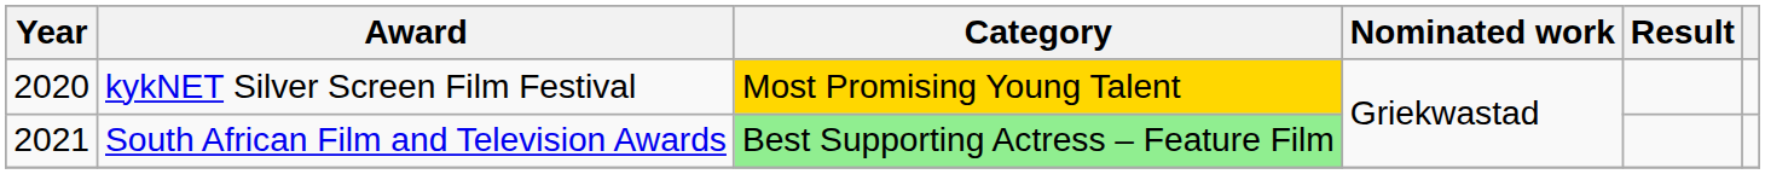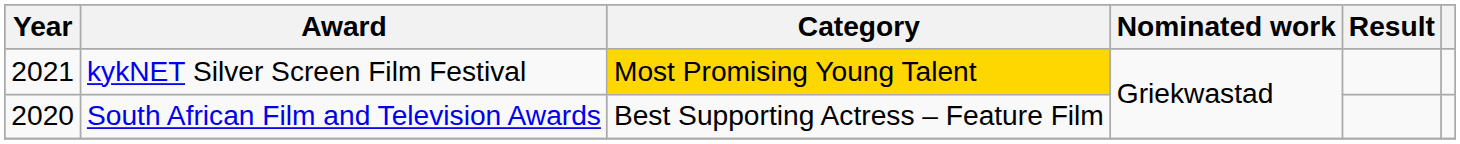 <table class="wikitable sortable">
 <tr style="text-align:center;">
 <th scope="col">Year</th>
 <th scope="col">Award</th>
 <th scope="col">Category</th>
 <th scope="col">Nominated work</th>
 <th scope="col">Result</th>
 <th scope="col" class="unsortable"></th>
 </tr>
 <tr>
-<td>2020</td>
+<td>2021</td>
 <td><a href='#'>kykNET</a> Silver Screen Film Festival</td>
 <td style="background: gold;">Most Promising Young Talent</td>
 <td rowspan="2">Griekwastad</td>
 <td></td>
 <td></td>
 </tr>
 <tr>
-<td>2021</td>
+<td>2020</td>
 <td><a href='#'>South African Film and Television Awards</a></td>
-<td style="background: lightgreen;">Best Supporting Actress – Feature Film</td>
+<td>Best Supporting Actress – Feature Film</td>
 <td></td>
 <td></td>
 </tr>
 <tr>
 </tr>
 </table>
